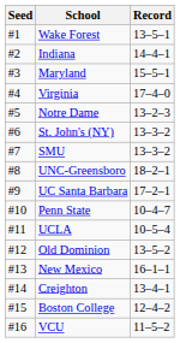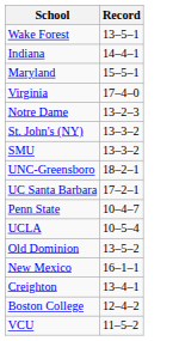 <table class="wikitable">
 <tr>
-<th>Seed</th>
 <th>School</th>
 <th>Record</th>
 </tr>
 <tr>
-<td>#1</td>
 <td><a href='#'>Wake Forest</a></td>
 <td>13–5–1</td>
 </tr>
 <tr>
-<td>#2</td>
 <td><a href='#'>Indiana</a></td>
 <td>14–4–1</td>
 </tr>
 <tr>
-<td>#3</td>
 <td><a href='#'>Maryland</a></td>
 <td>15–5–1</td>
 </tr>
 <tr>
-<td>#4</td>
 <td><a href='#'>Virginia</a></td>
 <td>17–4–0</td>
 </tr>
 <tr>
-<td>#5</td>
 <td><a href='#'>Notre Dame</a></td>
 <td>13–2–3</td>
 </tr>
 <tr>
-<td>#6</td>
 <td><a href='#'>St. John's (NY)</a></td>
 <td>13–3–2</td>
 </tr>
 <tr>
-<td>#7</td>
 <td><a href='#'>SMU</a></td>
 <td>13–3–2</td>
 </tr>
 <tr>
-<td>#8</td>
 <td><a href='#'>UNC-Greensboro</a></td>
 <td>18–2–1</td>
 </tr>
 <tr>
-<td>#9</td>
 <td><a href='#'>UC Santa Barbara</a></td>
 <td>17–2–1</td>
 </tr>
 <tr>
-<td>#10</td>
 <td><a href='#'>Penn State</a></td>
 <td>10–4–7</td>
 </tr>
 <tr>
-<td>#11</td>
 <td><a href='#'>UCLA</a></td>
 <td>10–5–4</td>
 </tr>
 <tr>
-<td>#12</td>
 <td><a href='#'>Old Dominion</a></td>
 <td>13–5–2</td>
 </tr>
 <tr>
-<td>#13</td>
 <td><a href='#'>New Mexico</a></td>
 <td>16–1–1</td>
 </tr>
 <tr>
-<td>#14</td>
 <td><a href='#'>Creighton</a></td>
 <td>13–4–1</td>
 </tr>
 <tr>
-<td>#15</td>
 <td><a href='#'>Boston College</a></td>
 <td>12–4–2</td>
 </tr>
 <tr>
-<td>#16</td>
 <td><a href='#'>VCU</a></td>
 <td>11–5–2</td>
 </tr>
 </table>
